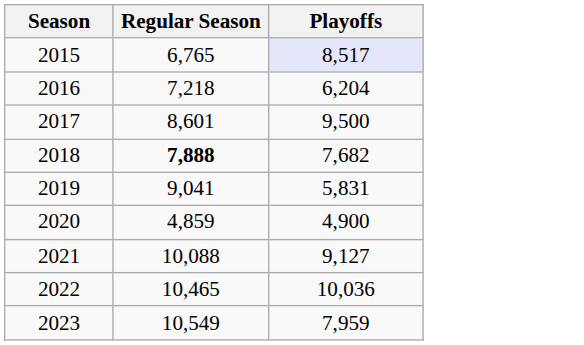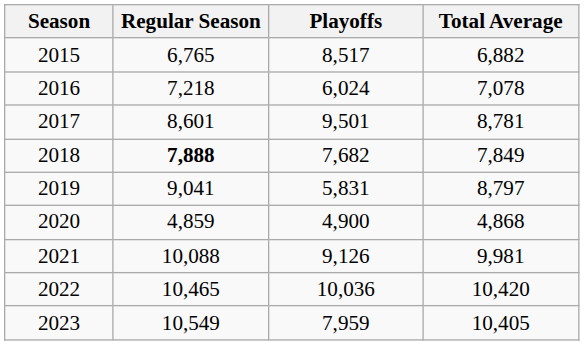 <table class="wikitable" style="text-align: center;">
 <tr>
 <th width="75">Season</th>
 <th width="110">Regular Season</th>
 <th width="110">Playoffs</th>
+<th width="110">Total Average</th>
 </tr>
 <tr>
 <td>2015</td>
 <td>6,765</td>
-<td style="background: lavender;">8,517</td>
+<td>8,517</td>
+<td>6,882</td>
 </tr>
 <tr>
 <td>2016</td>
 <td>7,218</td>
-<td>6,204</td>
+<td>6,024</td>
+<td>7,078</td>
 </tr>
 <tr>
 <td>2017</td>
 <td>8,601</td>
-<td>9,500</td>
+<td>9,501</td>
+<td>8,781</td>
 </tr>
 <tr>
 <td>2018</td>
 <td><strong>7,888</strong></td>
 <td>7,682</td>
+<td>7,849</td>
 </tr>
 <tr>
 <td>2019</td>
 <td>9,041</td>
 <td>5,831</td>
+<td>8,797</td>
 </tr>
 <tr>
 <td>2020</td>
 <td>4,859</td>
 <td>4,900</td>
+<td>4,868</td>
 </tr>
 <tr>
 <td>2021</td>
 <td>10,088</td>
-<td>9,127</td>
+<td>9,126</td>
+<td>9,981</td>
 </tr>
 <tr>
 <td>2022</td>
 <td>10,465</td>
 <td>10,036</td>
+<td>10,420</td>
 </tr>
 <tr>
 <td>2023</td>
 <td>10,549</td>
 <td>7,959</td>
+<td>10,405</td>
 </tr>
 </table>
